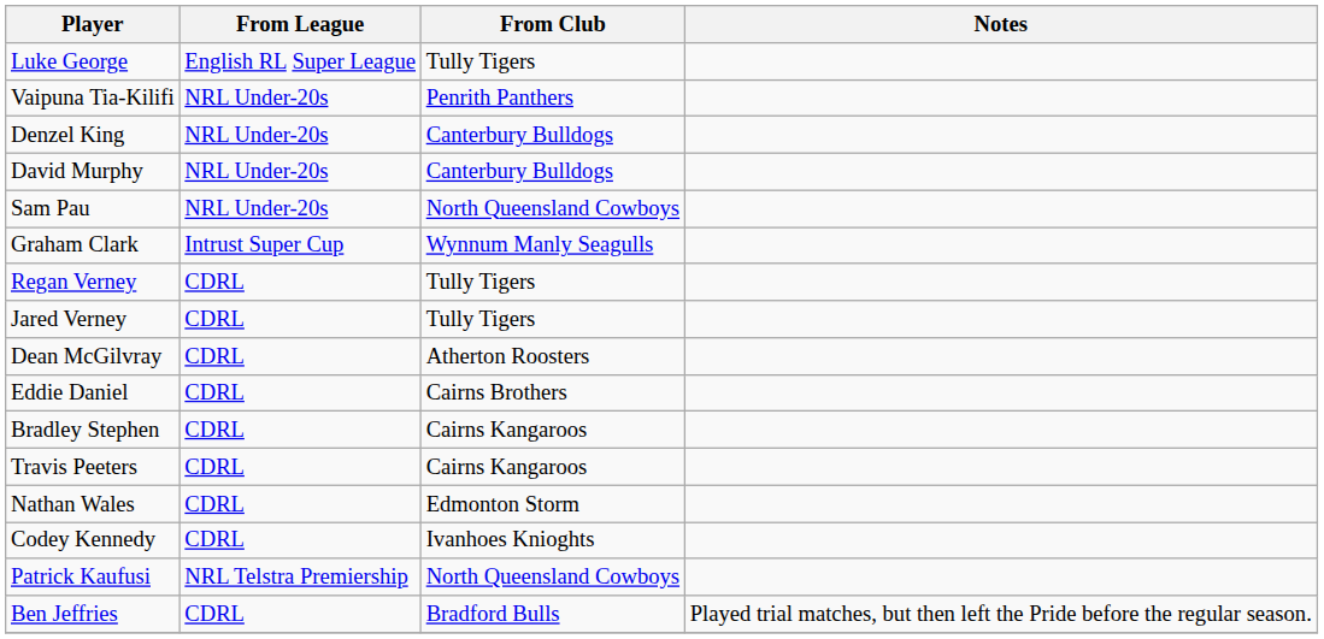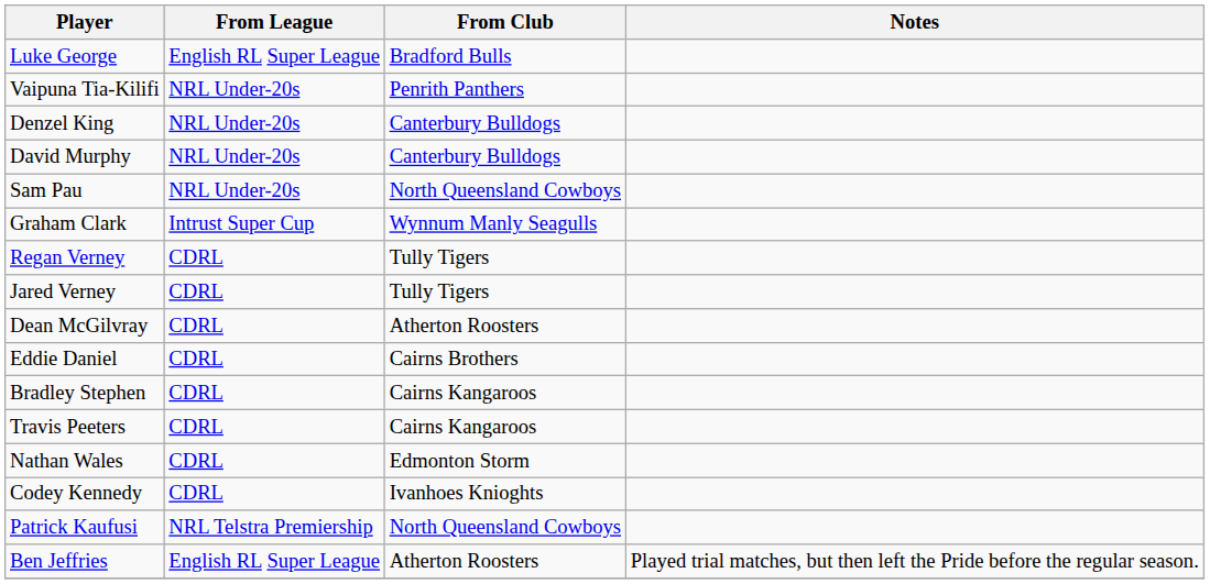 <table class="wikitable" style="font-size:90%">
 <tr bgcolor="#efefef">
 <th width=" ">Player</th>
 <th width=" ">From League</th>
 <th width=" ">From Club</th>
 <th width=" ">Notes</th>
 </tr>
 <tr>
 <td><a href='#'>Luke George</a></td>
 <td><a href='#'>English RL</a> <a href='#'>Super League</a></td>
-<td> Tully Tigers</td>
+<td> <a href='#'>Bradford Bulls</a></td>
 <td></td>
 </tr>
 <tr>
 <td>Vaipuna Tia-Kilifi</td>
 <td><a href='#'>NRL Under-20s</a></td>
 <td> <a href='#'>Penrith Panthers</a></td>
 </tr>
 <tr>
 <td>Denzel King</td>
 <td><a href='#'>NRL Under-20s</a></td>
 <td> <a href='#'>Canterbury Bulldogs</a></td>
 <td></td>
 </tr>
 <tr>
 <td>David Murphy</td>
 <td><a href='#'>NRL Under-20s</a></td>
 <td> <a href='#'>Canterbury Bulldogs</a></td>
 <td></td>
 </tr>
 <tr>
 <td>Sam Pau</td>
 <td><a href='#'>NRL Under-20s</a></td>
 <td> <a href='#'>North Queensland Cowboys</a></td>
 <td></td>
 </tr>
 <tr>
 <td>Graham Clark</td>
 <td><a href='#'>Intrust Super Cup</a></td>
 <td> <a href='#'>Wynnum Manly Seagulls</a></td>
 <td></td>
 </tr>
 <tr>
 <td><a href='#'>Regan Verney</a></td>
 <td><a href='#'>CDRL</a></td>
 <td> Tully Tigers</td>
 <td></td>
 </tr>
 <tr>
 <td>Jared Verney</td>
 <td><a href='#'>CDRL</a></td>
 <td> Tully Tigers</td>
 <td></td>
 </tr>
 <tr>
 <td>Dean McGilvray</td>
 <td><a href='#'>CDRL</a></td>
 <td> Atherton Roosters</td>
 <td></td>
 </tr>
 <tr>
 <td>Eddie Daniel</td>
 <td><a href='#'>CDRL</a></td>
 <td> Cairns Brothers</td>
 <td></td>
 </tr>
 <tr>
 <td>Bradley Stephen</td>
 <td><a href='#'>CDRL</a></td>
 <td> Cairns Kangaroos</td>
 <td></td>
 </tr>
 <tr>
 <td>Travis Peeters</td>
 <td><a href='#'>CDRL</a></td>
 <td> Cairns Kangaroos</td>
 <td></td>
 </tr>
 <tr>
 <td>Nathan Wales</td>
 <td><a href='#'>CDRL</a></td>
 <td> Edmonton Storm</td>
 <td></td>
 </tr>
 <tr>
 <td>Codey Kennedy</td>
 <td><a href='#'>CDRL</a></td>
 <td> Ivanhoes Knioghts</td>
 <td></td>
 </tr>
 <tr>
 <td><a href='#'>Patrick Kaufusi</a></td>
 <td><a href='#'>NRL Telstra Premiership</a></td>
 <td> <a href='#'>North Queensland Cowboys</a></td>
 <td></td>
 </tr>
 <tr>
 <td><a href='#'>Ben Jeffries</a></td>
-<td><a href='#'>CDRL</a></td>
-<td> <a href='#'>Bradford Bulls</a></td>
+<td><a href='#'>English RL</a> <a href='#'>Super League</a></td>
+<td> Atherton Roosters</td>
 <td>Played trial matches, but then left the Pride before the regular season.</td>
 </tr>
 <tr>
 </tr>
 </table>
